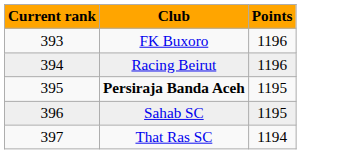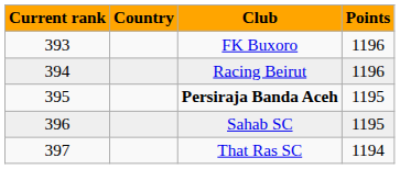 <table class="wikitable" style="text-align: center;">
 <tr>
 <th style="background:#ffa500"><span> Current rank</span></th>
+<th style="background:#ffa500"><span> Country</span></th>
 <th style="background:#ffa500"><span> Club</span></th>
 <th style="background:#ffa500"><span> Points</span></th>
 </tr>
 <tr>
 <td>393</td>
+<td></td>
 <td><a href='#'>FK Buxoro</a></td>
 <td>1196</td>
 </tr>
 <tr style="background:#efefef;">
 <td>394</td>
+<td></td>
 <td><a href='#'>Racing Beirut</a></td>
 <td>1196</td>
 </tr>
 <tr>
 <td>395</td>
+<td></td>
 <td><strong>Persiraja Banda Aceh</strong></td>
 <td>1195</td>
 </tr>
 <tr style="background:#efefef;">
 <td>396</td>
+<td></td>
 <td><a href='#'>Sahab SC</a></td>
 <td>1195</td>
 </tr>
 <tr>
 <td>397</td>
+<td></td>
 <td><a href='#'>That Ras SC</a></td>
 <td>1194</td>
 </tr>
 </table>
